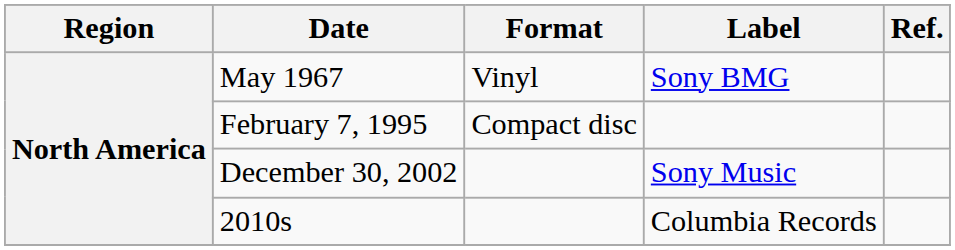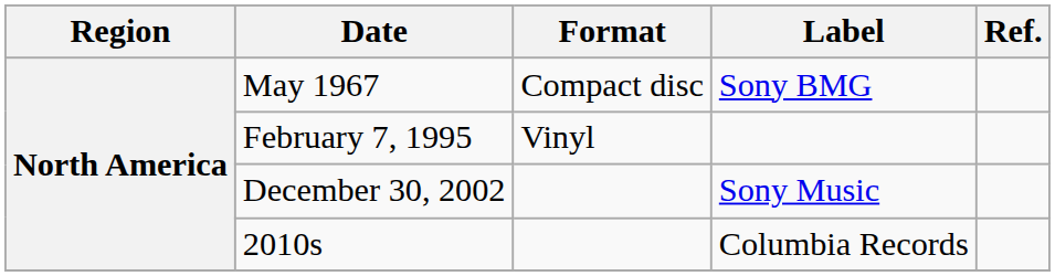 <table class="wikitable plainrowheaders">
 <tr>
 <th scope="col">Region</th>
 <th scope="col">Date</th>
 <th scope="col">Format</th>
 <th scope="col">Label</th>
 <th scope="col">Ref.</th>
 </tr>
 <tr>
 <th scope="row" rowspan="4">North America</th>
 <td>May 1967</td>
-<td>Vinyl</td>
+<td>Compact disc</td>
 <td><a href='#'>Sony BMG</a></td>
 <td></td>
 </tr>
 <tr>
 <td>February 7, 1995</td>
-<td>Compact disc</td>
+<td>Vinyl</td>
 <td></td>
 <td></td>
 </tr>
 <tr>
 <td>December 30, 2002</td>
 <td></td>
 <td><a href='#'>Sony Music</a></td>
 <td></td>
 </tr>
 <tr>
 <td>2010s</td>
 <td></td>
 <td>Columbia Records</td>
 <td></td>
 </tr>
 <tr>
 </tr>
 </table>
